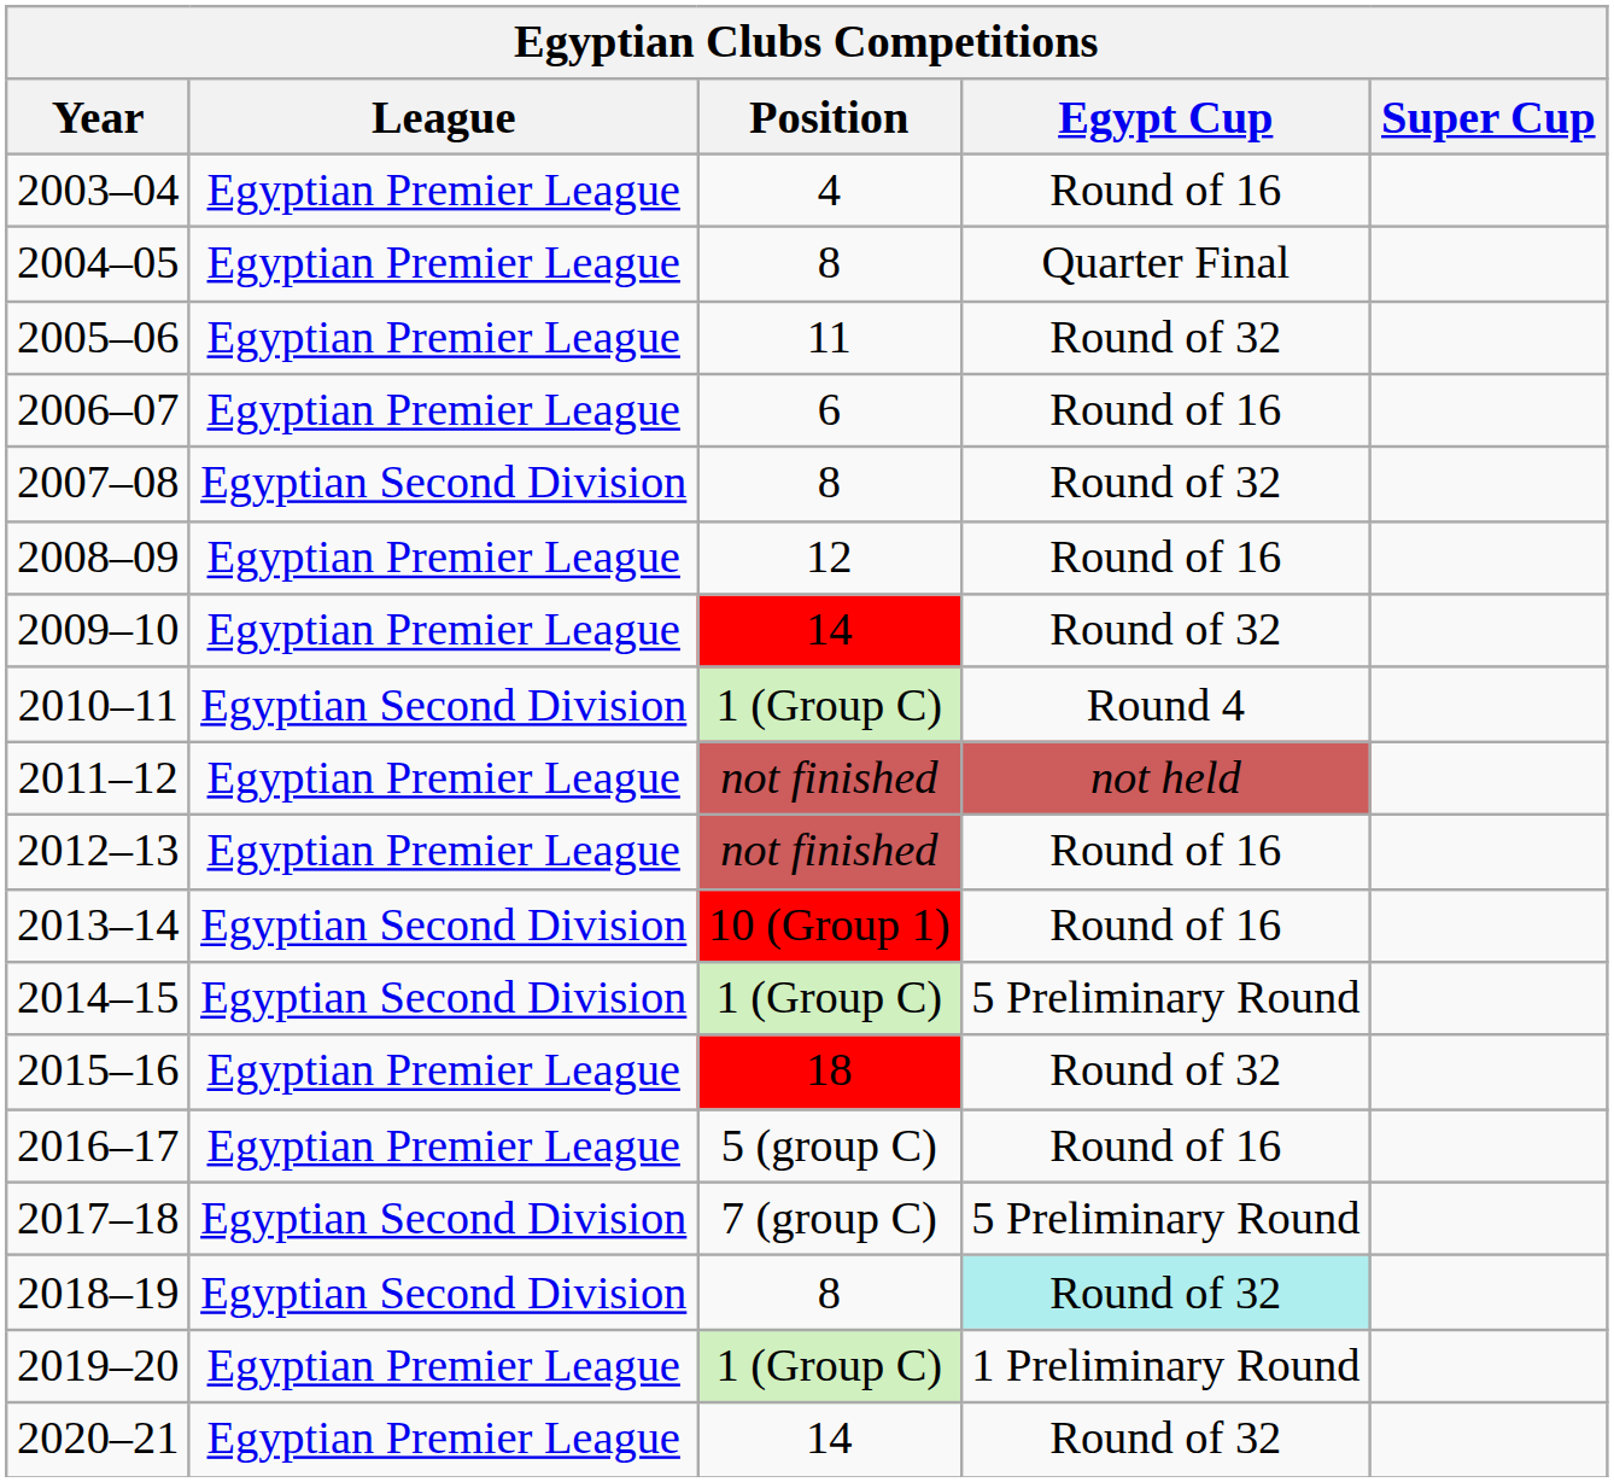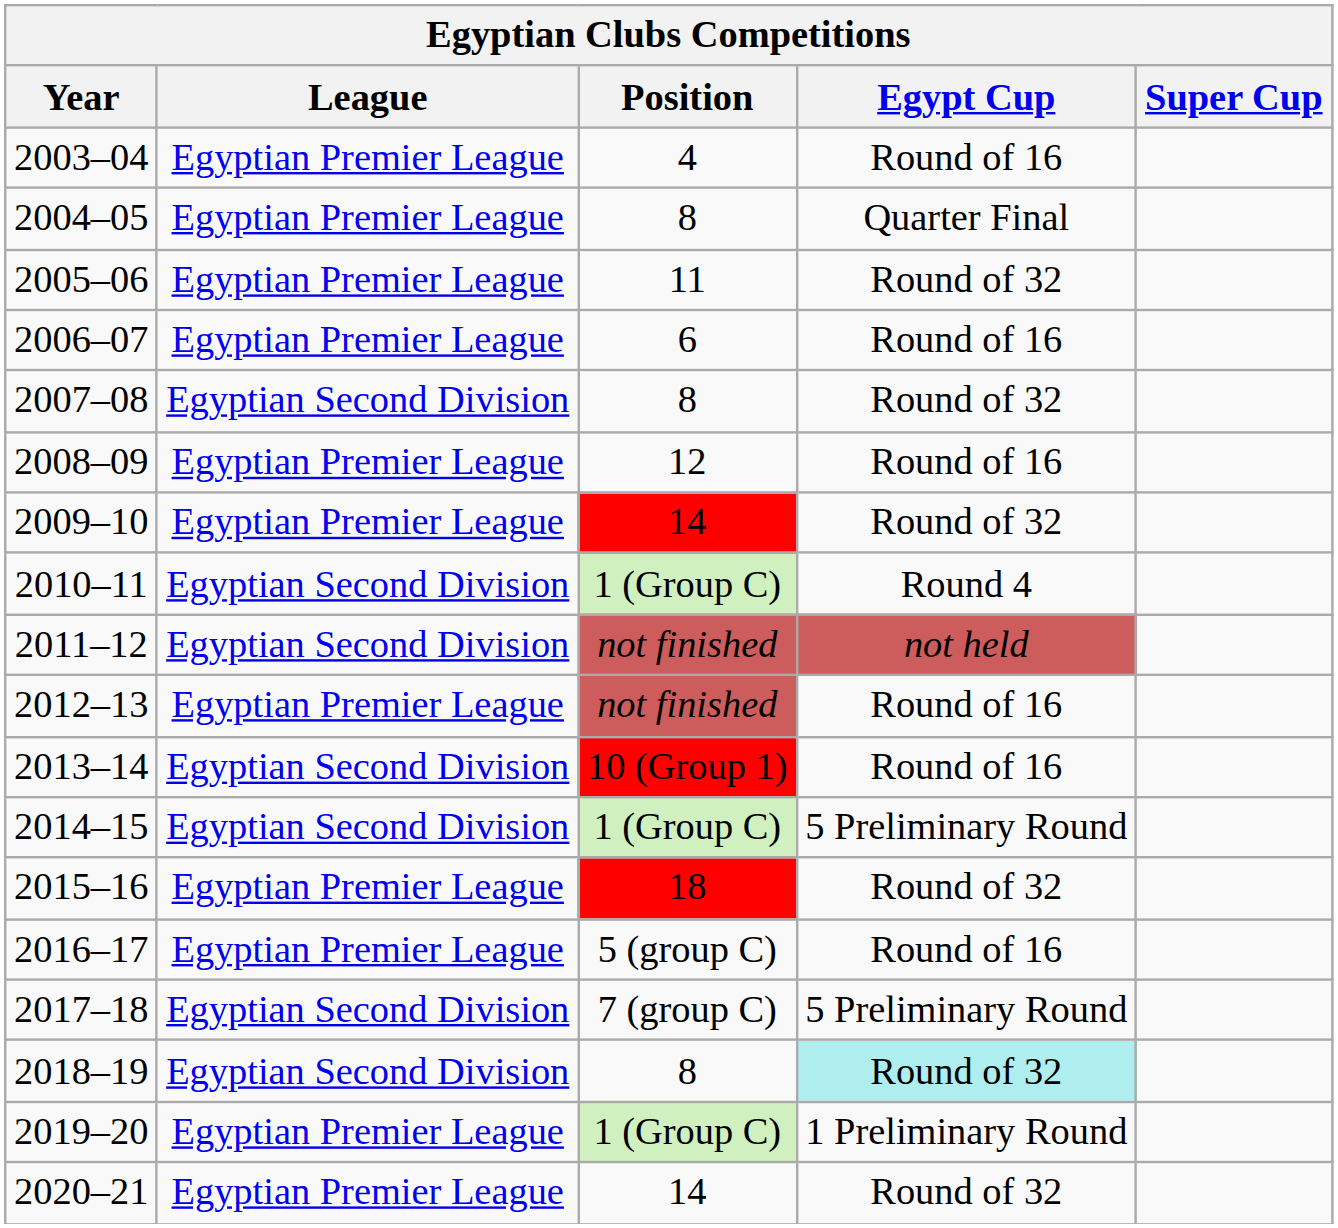 <table class="wikitable" style="text-align: center;">
 <tr>
 <th colspan=5>Egyptian Clubs Competitions</th>
 </tr>
 <tr>
 <th>Year</th>
 <th>League</th>
 <th>Position</th>
 <th><a href='#'>Egypt Cup</a></th>
 <th><a href='#'>Super Cup</a></th>
 </tr>
 <tr>
 <td>2003–04</td>
 <td><a href='#'>Egyptian Premier League</a></td>
 <td>4</td>
 <td>Round of 16</td>
 <td></td>
 </tr>
 <tr>
 <td>2004–05</td>
 <td><a href='#'>Egyptian Premier League</a></td>
 <td>8</td>
 <td>Quarter Final</td>
 <td></td>
 </tr>
 <tr>
 <td>2005–06</td>
 <td><a href='#'>Egyptian Premier League</a></td>
 <td>11</td>
 <td>Round of 32</td>
 <td></td>
 </tr>
 <tr>
 <td>2006–07</td>
 <td><a href='#'>Egyptian Premier League</a></td>
 <td>6</td>
 <td>Round of 16</td>
 <td></td>
 </tr>
 <tr>
 <td>2007–08</td>
 <td><a href='#'>Egyptian Second Division</a></td>
 <td>8</td>
 <td>Round of 32</td>
 <td></td>
 </tr>
 <tr>
 <td>2008–09</td>
 <td><a href='#'>Egyptian Premier League</a></td>
 <td>12</td>
 <td>Round of 16</td>
 <td></td>
 </tr>
 <tr>
 <td>2009–10</td>
 <td><a href='#'>Egyptian Premier League</a></td>
 <td bgcolor=red>14</td>
 <td>Round of 32</td>
 <td></td>
 </tr>
 <tr>
 <td>2010–11</td>
 <td><a href='#'>Egyptian Second Division</a></td>
 <td bgcolor=#D0F0C0>1 (Group C)</td>
 <td>Round 4</td>
 <td></td>
 </tr>
 <tr>
 <td>2011–12</td>
-<td><a href='#'>Egyptian Premier League</a></td>
+<td><a href='#'>Egyptian Second Division</a></td>
 <td bgcolor="#cd5c5c"><em>not finished</em></td>
 <td bgcolor="#cd5c5c"><em>not held</em></td>
 <td></td>
 </tr>
 <tr>
 <td>2012–13</td>
 <td><a href='#'>Egyptian Premier League</a></td>
 <td bgcolor="#cd5c5c"><em>not finished</em></td>
 <td>Round of 16</td>
 <td></td>
 </tr>
 <tr>
 <td>2013–14</td>
 <td><a href='#'>Egyptian Second Division</a></td>
 <td bgcolor=red>10 (Group 1)</td>
 <td>Round of 16</td>
 <td></td>
 </tr>
 <tr>
 <td>2014–15</td>
 <td><a href='#'>Egyptian Second Division</a></td>
 <td bgcolor=#D0F0C0>1 (Group C)</td>
 <td>5 Preliminary Round</td>
 <td></td>
 </tr>
 <tr>
 <td>2015–16</td>
 <td><a href='#'>Egyptian Premier League</a></td>
 <td bgcolor=red>18</td>
 <td>Round of 32</td>
 <td></td>
 </tr>
 <tr>
 <td>2016–17</td>
 <td><a href='#'>Egyptian Premier League</a></td>
 <td>5 (group C)</td>
 <td>Round of 16</td>
 <td></td>
 </tr>
 <tr>
 <td>2017–18</td>
 <td><a href='#'>Egyptian Second Division</a></td>
 <td>7 (group C)</td>
 <td>5 Preliminary Round</td>
 <td></td>
 </tr>
 <tr>
 <td>2018–19</td>
 <td><a href='#'>Egyptian Second Division</a></td>
 <td>8</td>
 <td style="background: paleturquoise;">Round of 32</td>
 <td></td>
 </tr>
 <tr>
 <td>2019–20</td>
 <td><a href='#'>Egyptian Premier League</a></td>
 <td bgcolor=#D0F0C0>1 (Group C)</td>
 <td>1 Preliminary Round</td>
 <td></td>
 </tr>
 <tr>
 <td>2020–21</td>
 <td><a href='#'>Egyptian Premier League</a></td>
 <td>14</td>
 <td>Round of 32</td>
 <td></td>
 </tr>
 </table>
